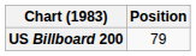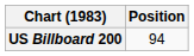 <table class="wikitable plainrowheaders" style="text-align:center">
 <tr>
 <th scope="col">Chart (1983)</th>
 <th scope="col">Position</th>
 </tr>
 <tr>
 <th scope="row">US <em>Billboard</em> 200</th>
-<td>79</td>
+<td>94</td>
 </tr>
 </table>
